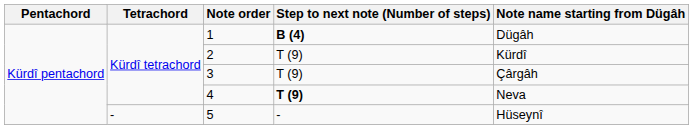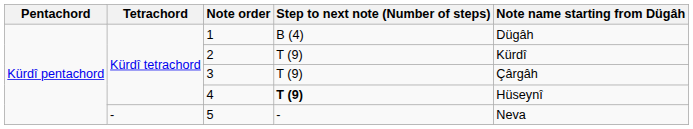 <table class="wikitable">
 <tr>
 <th>Pentachord</th>
 <th>Tetrachord</th>
 <th>Note order</th>
 <th>Step to next note (Number of steps)</th>
 <th>Note name starting from Dügâh</th>
 </tr>
 <tr>
 <td rowspan="5"><a href='#'>Kürdî pentachord</a></td>
 <td rowspan="4"><a href='#'>Kürdî tetrachord</a></td>
 <td>1</td>
-<td><strong>B (4)</strong></td>
+<td>B (4)</td>
 <td>Dügâh</td>
 </tr>
 <tr>
 <td>2</td>
 <td>T (9)</td>
 <td>Kürdî</td>
 </tr>
 <tr>
 <td>3</td>
 <td>T (9)</td>
 <td>Çârgâh</td>
 </tr>
 <tr>
 <td>4</td>
 <td><strong>T (9)</strong></td>
-<td>Neva</td>
+<td>Hüseynî</td>
 </tr>
 <tr>
 <td>-</td>
 <td>5</td>
 <td>-</td>
-<td>Hüseynî</td>
+<td>Neva</td>
 </tr>
 </table>
